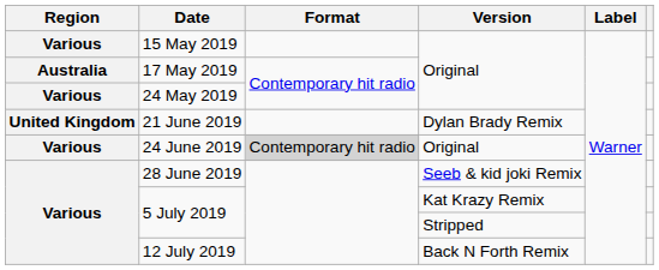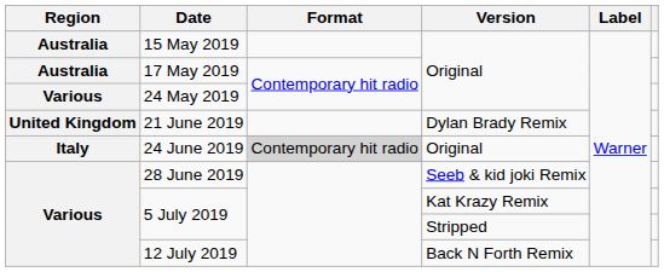 <table class="wikitable plainrowheaders">
 <tr>
 <th scope="col">Region</th>
 <th scope="col">Date</th>
 <th scope="col">Format</th>
 <th scope="col">Version</th>
 <th scope="col">Label</th>
 <th scope="col"></th>
 </tr>
 <tr>
-<th scope="row">Various</th>
+<th scope="row">Australia</th>
 <td>15 May 2019</td>
 <td></td>
 <td rowspan="3">Original</td>
 <td rowspan="9"><a href='#'>Warner</a></td>
 <td align="center"></td>
 </tr>
 <tr>
 <th scope="row">Australia</th>
 <td>17 May 2019</td>
 <td rowspan="2"><a href='#'>Contemporary hit radio</a></td>
 <td align="center"></td>
 </tr>
 <tr>
 <th scope="row">Various</th>
 <td>24 May 2019</td>
 <td align="center"></td>
 </tr>
 <tr>
 <th scope="row">United Kingdom</th>
 <td>21 June 2019</td>
 <td></td>
 <td>Dylan Brady Remix</td>
 <td align="center"></td>
 </tr>
 <tr>
-<th scope="row">Various</th>
+<th scope="row">Italy</th>
 <td>24 June 2019</td>
 <td style="background: lightgrey;">Contemporary hit radio</td>
 <td>Original</td>
 <td align="center"></td>
 </tr>
 <tr>
 <th scope="row" rowspan="5">Various</th>
 <td>28 June 2019</td>
 <td rowspan="5"></td>
 <td><a href='#'>Seeb</a> & kid joki Remix</td>
 <td align="center"></td>
 </tr>
 <tr>
 <td rowspan="2">5 July 2019</td>
 <td>Kat Krazy Remix</td>
 <td align="center"></td>
 </tr>
 <tr>
 <td>Stripped</td>
 <td align="center"></td>
 </tr>
 <tr>
 <td>12 July 2019</td>
 <td>Back N Forth Remix</td>
 <td align="center"></td>
 </tr>
 </table>
